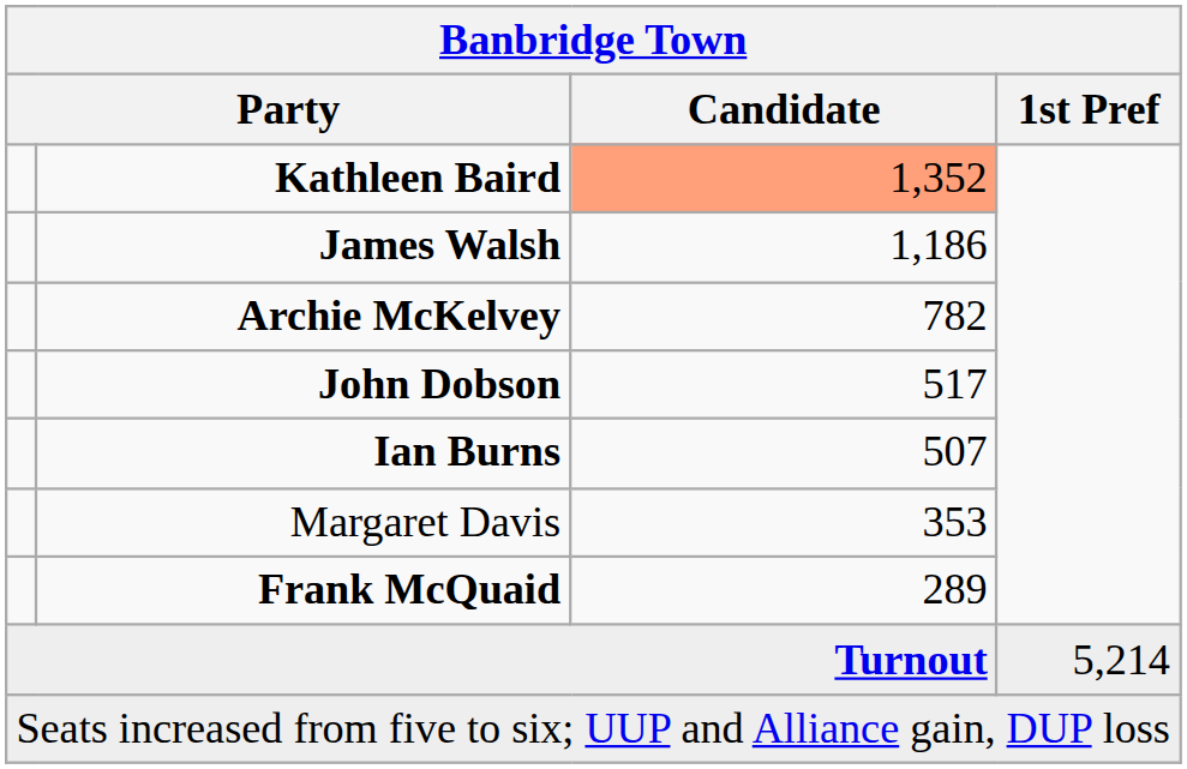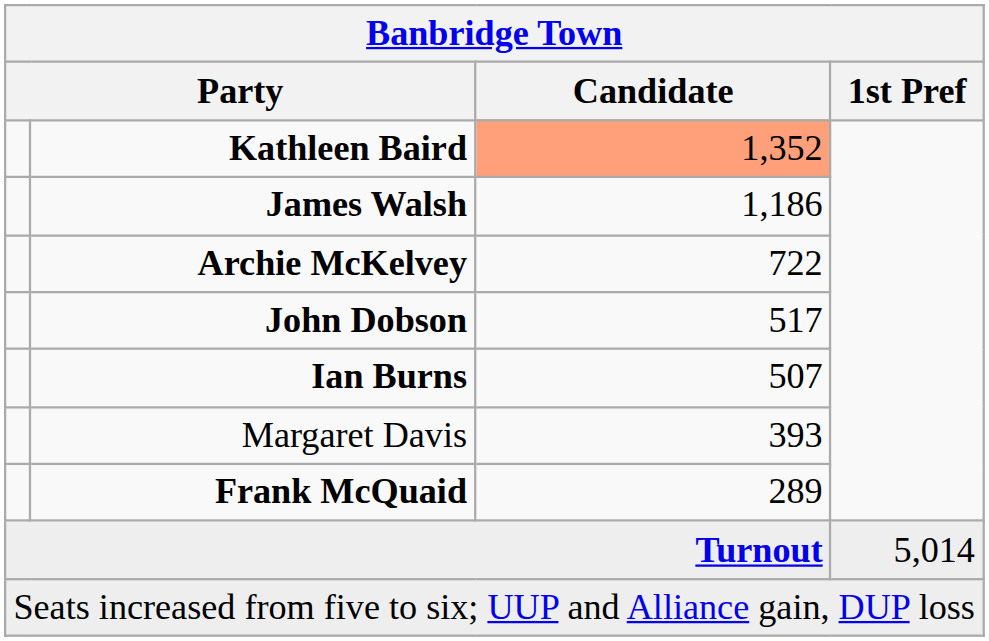 <table class="wikitable">
 <tr>
 <th colspan="4" align="center"><a href='#'>Banbridge Town</a></th>
 </tr>
 <tr>
 <th colspan="2" align="center" width=200>Party</th>
 <th width=150>Candidate</th>
 <th width=60>1st Pref</th>
 </tr>
 <tr>
 <td></td>
 <td align="right"><strong>Kathleen Baird</strong></td>
 <td align="right" style="background: lightsalmon;">1,352</td>
 </tr>
 <tr>
 <td></td>
 <td align="right"><strong>James Walsh</strong></td>
 <td align="right">1,186</td>
 </tr>
 <tr>
 <td></td>
 <td align="right"><strong>Archie McKelvey</strong></td>
-<td align="right">782</td>
+<td align="right">722</td>
 </tr>
 <tr>
 <td></td>
 <td align="right"><strong>John Dobson</strong></td>
 <td align="right">517</td>
 </tr>
 <tr>
 <td></td>
 <td align="right"><strong>Ian Burns</strong></td>
 <td align="right">507</td>
 </tr>
 <tr>
 <td></td>
 <td align="right">Margaret Davis</td>
-<td align="right">353</td>
+<td align="right">393</td>
 </tr>
 <tr>
 <td></td>
 <td align="right"><strong>Frank McQuaid</strong></td>
 <td align="right">289</td>
 </tr>
 <tr bgcolor="EEEEEE">
 <td colspan=3 align="right"><strong><a href='#'>Turnout</a></strong></td>
-<td align="right">5,214</td>
+<td align="right">5,014</td>
 </tr>
 <tr bgcolor="EEEEEE">
 <td colspan=4>Seats increased from five to six; <a href='#'>UUP</a> and <a href='#'>Alliance</a> gain, <a href='#'>DUP</a> loss</td>
 </tr>
 </table>
